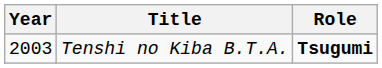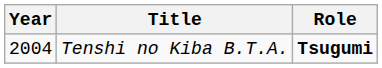 <table class="wikitable">
 <tr>
 <th>Year</th>
 <th>Title</th>
 <th>Role</th>
 </tr>
 <tr>
-<td>2003</td>
+<td>2004</td>
 <td><em>Tenshi no Kiba B.T.A.</em></td>
 <td><strong>Tsugumi</strong></td>
 </tr>
 </table>
